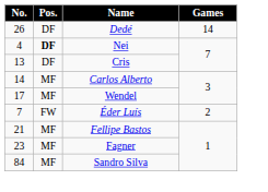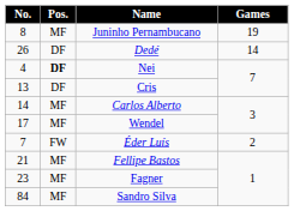 <table class="wikitable" style="text-align:center">
 <tr>
 <th style="background:#000000; color:white; text-align:center;" width=10%>No.</th>
 <th style="background:#000000; color:white; text-align:center;" width=10%>Pos.</th>
 <th style="background:#000000; color:white; text-align:center;" width=40%>Name</th>
 <th style="background:#000000; color:white; text-align:center;" width=20%>Games</th>
+</tr>
+<tr>
+<td>8</td>
+<td>MF</td>
+<td> <a href='#'>Juninho Pernambucano</a></td>
+<td style="text-align:center;">19</td>
 </tr>
 <tr>
 <td>26</td>
 <td>DF</td>
 <td> <em><a href='#'>Dedé</a></em></td>
 <td style="text-align:center;">14</td>
 </tr>
 <tr>
 <td>4</td>
 <td><strong>DF</strong></td>
 <td> <a href='#'>Nei</a></td>
 <td rowspan=2>7</td>
 </tr>
 <tr>
 <td>13</td>
 <td>DF</td>
 <td> <a href='#'>Cris</a></td>
 </tr>
 <tr>
 <td>14</td>
 <td>MF</td>
 <td> <em><a href='#'>Carlos Alberto</a></em></td>
 <td rowspan=2>3</td>
 </tr>
 <tr>
 <td>17</td>
 <td>MF</td>
 <td> <a href='#'>Wendel</a></td>
 </tr>
 <tr>
 <td>7</td>
 <td>FW</td>
 <td> <em><a href='#'>Éder Luís</a></em></td>
 <td style="text-align:center;">2</td>
 </tr>
 <tr>
 <td>21</td>
 <td>MF</td>
 <td> <em><a href='#'>Fellipe Bastos</a></em></td>
 <td rowspan=3>1</td>
 </tr>
 <tr>
 <td>23</td>
 <td>MF</td>
 <td> <a href='#'>Fagner</a></td>
 </tr>
 <tr>
 <td>84</td>
 <td>MF</td>
 <td> <a href='#'>Sandro Silva</a></td>
 </tr>
 </table>
